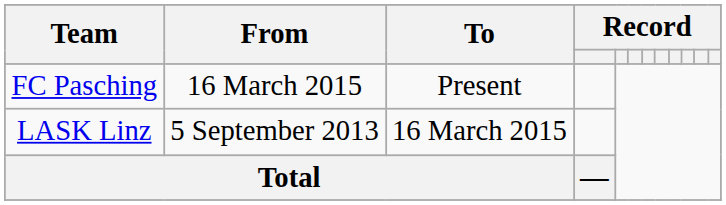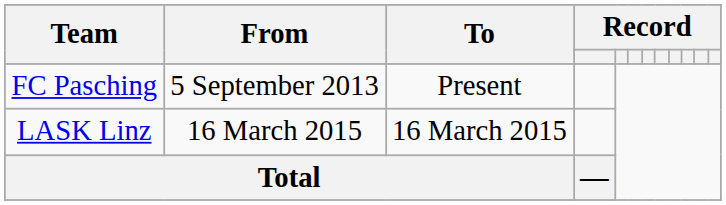 <table class="wikitable" style="text-align: center">
 <tr>
 <th rowspan="2">Team</th>
 <th rowspan="2">From</th>
 <th rowspan="2">To</th>
 <th colspan="9">Record</th>
 </tr>
 <tr>
 <th></th>
 <th></th>
 <th></th>
 <th></th>
 <th></th>
 <th></th>
 <th></th>
 <th></th>
 <th></th>
 </tr>
 <tr>
 <td><a href='#'>FC Pasching</a></td>
-<td>16 March 2015</td>
+<td>5 September 2013</td>
 <td>Present<br></td>
 <td></td>
 </tr>
 <tr>
 <td><a href='#'>LASK Linz</a></td>
-<td>5 September 2013</td>
+<td>16 March 2015</td>
 <td>16 March 2015<br></td>
 <td></td>
 </tr>
 <tr>
 <th colspan="3">Total<br></th>
 <th>—</th>
 </tr>
 </table>
